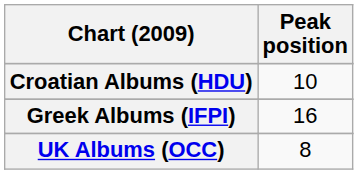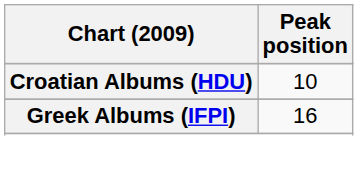 <table class="wikitable sortable plainrowheaders">
 <tr>
 <th>Chart (2009)</th>
 <th>Peak<br>position</th>
 </tr>
 <tr>
 </tr>
 <tr>
 <th scope="row">Croatian Albums (<a href='#'>HDU</a>)</th>
 <td align="center">10</td>
 </tr>
 <tr>
 </tr>
 <tr>
 <th scope="row">Greek Albums (<a href='#'>IFPI</a>)</th>
 <td align="center">16</td>
 </tr>
 <tr>
 </tr>
 <tr>
 </tr>
-<tr>
-<th scope="row"><a href='#'>UK Albums</a> (<a href='#'>OCC</a>)</th>
-<td align="center">8</td>
-</tr>
 </table>
